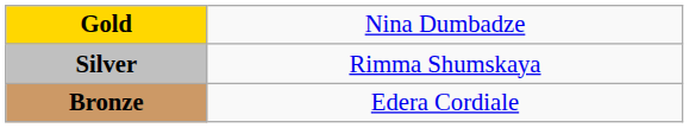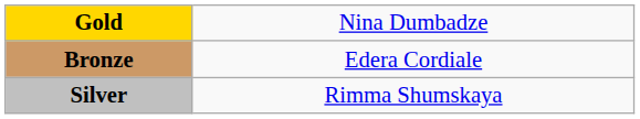 <table class="wikitable" style="text-align:center; " width="35%">
 <tr>
 <td bgcolor="gold"><strong>Gold</strong></td>
 <td><a href='#'>Nina Dumbadze</a><br>  <small><em></em></small></td>
 </tr>
 <tr>
+<td bgcolor="CC9966"><strong>Bronze</strong></td>
+<td><a href='#'>Edera Cordiale</a><br>  <small><em></em></small></td>
+</tr>
+<tr>
 <td bgcolor="silver"><strong>Silver</strong></td>
 <td><a href='#'>Rimma Shumskaya</a><br>  <small><em></em></small></td>
 </tr>
-<tr>
-<td bgcolor="CC9966"><strong>Bronze</strong></td>
-<td><a href='#'>Edera Cordiale</a><br>  <small><em></em></small></td>
-</tr>
 </table>
